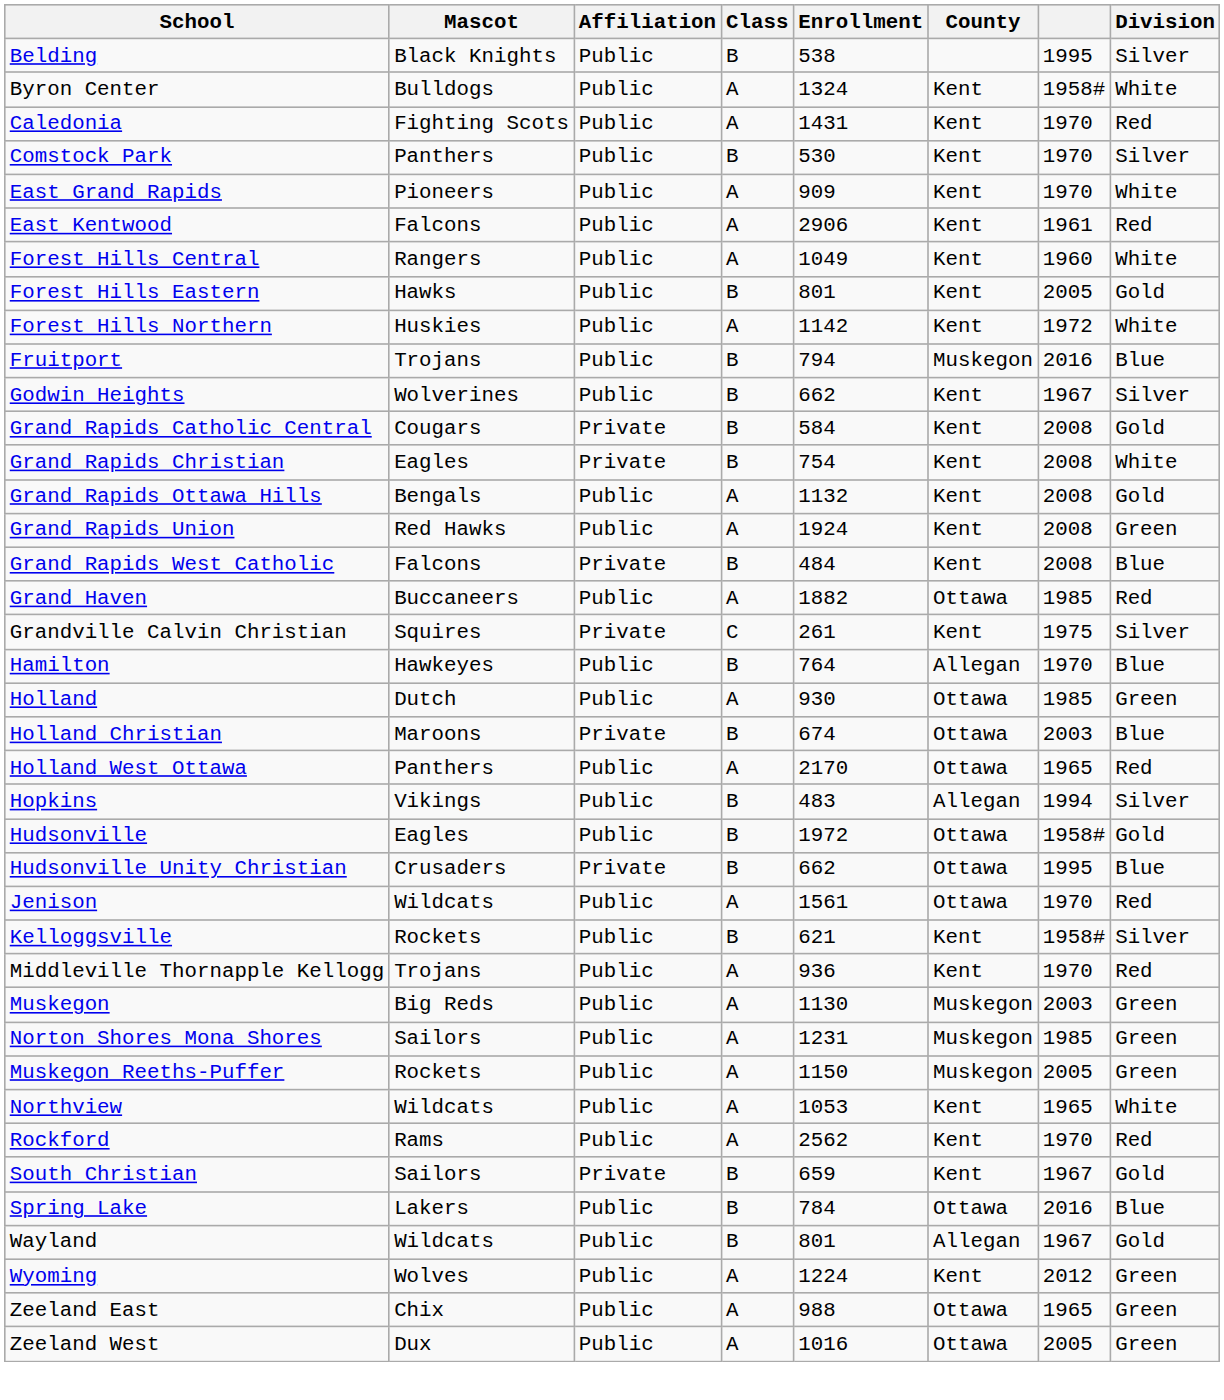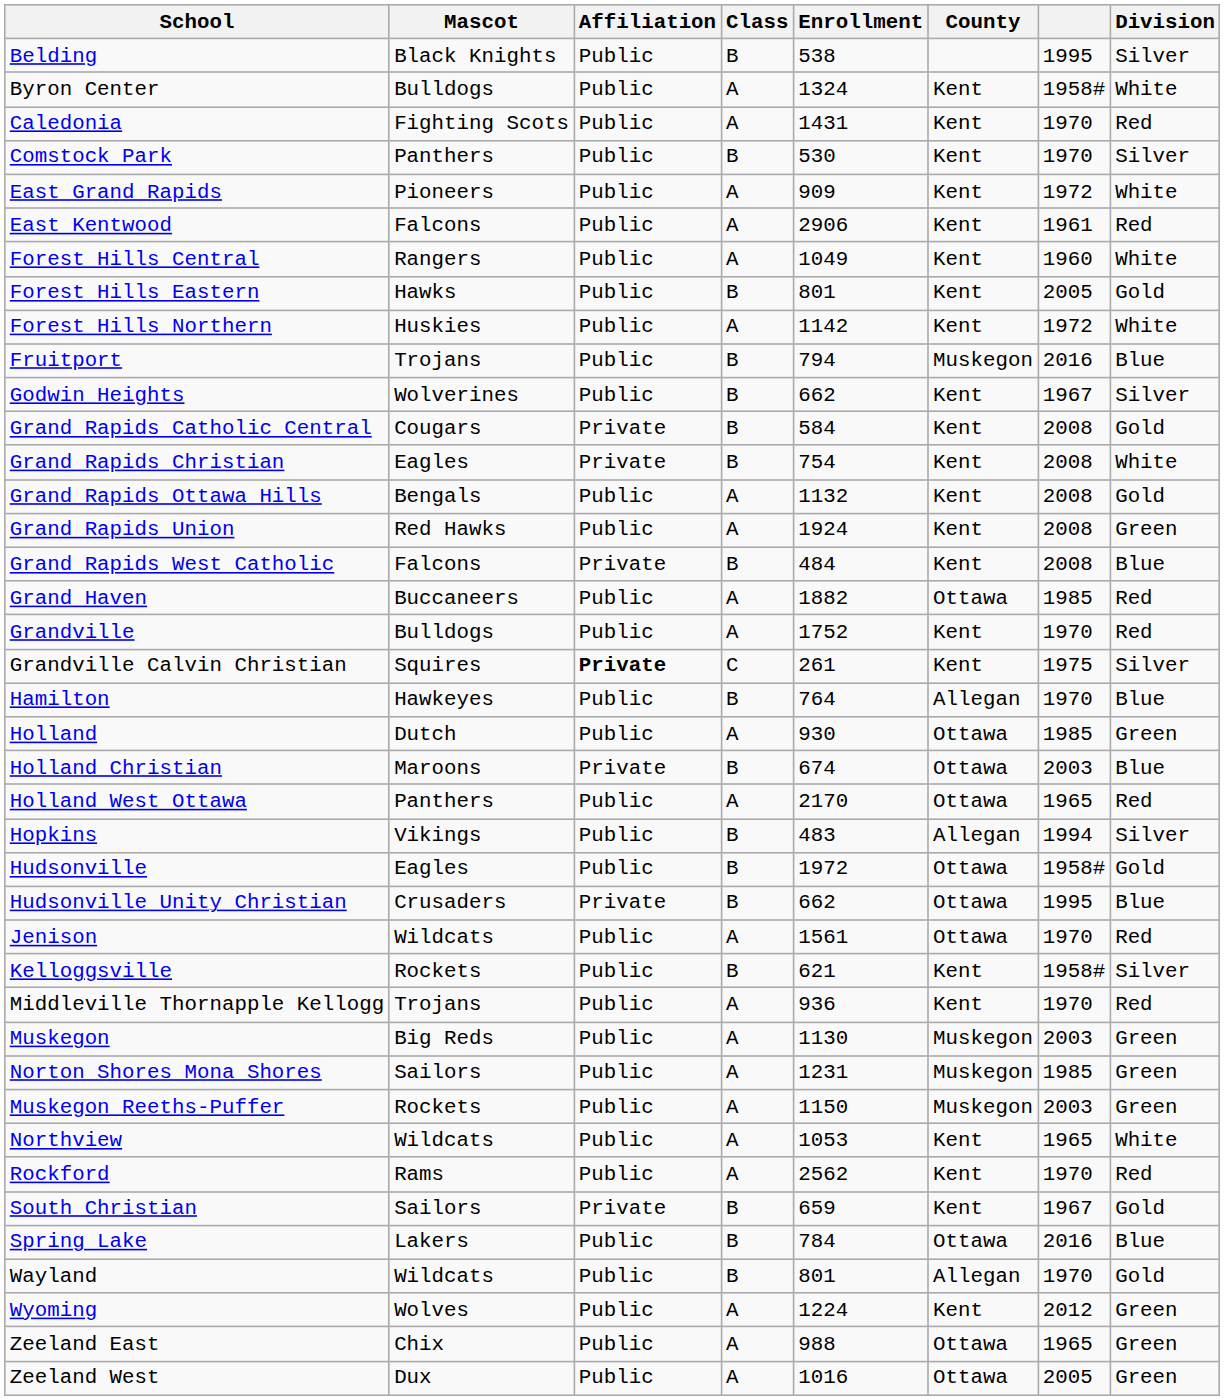 <table class="wikitable sortable sticky-header col4center col7center">
 <tr>
 <th scope="col">School</th>
 <th scope="col">Mascot</th>
 <th scope="col">Affiliation</th>
 <th scope="col">Class</th>
 <th scope="col">Enrollment</th>
 <th scope="col">County</th>
 <th scope="col"></th>
 <th scope="col">Division</th>
 </tr>
 <tr>
 <td><a href='#'>Belding</a></td>
 <td>Black Knights</td>
 <td>Public</td>
 <td>B</td>
 <td>538</td>
 <td></td>
 <td>1995</td>
 <td>Silver</td>
 </tr>
 <tr>
 <td>Byron Center</td>
 <td>Bulldogs</td>
 <td>Public</td>
 <td>A</td>
 <td>1324</td>
 <td>Kent</td>
 <td>1958#</td>
 <td>White</td>
 </tr>
 <tr>
 <td><a href='#'>Caledonia</a></td>
 <td>Fighting Scots</td>
 <td>Public</td>
 <td>A</td>
 <td>1431</td>
 <td>Kent</td>
 <td>1970</td>
 <td>Red</td>
 </tr>
 <tr>
 <td><a href='#'>Comstock Park</a></td>
 <td>Panthers</td>
 <td>Public</td>
 <td>B</td>
 <td>530</td>
 <td>Kent</td>
 <td>1970</td>
 <td>Silver</td>
 </tr>
 <tr>
 <td><a href='#'>East Grand Rapids</a></td>
 <td>Pioneers</td>
 <td>Public</td>
 <td>A</td>
 <td>909</td>
 <td>Kent</td>
-<td>1970</td>
+<td>1972</td>
 <td>White</td>
 </tr>
 <tr>
 <td><a href='#'>East Kentwood</a></td>
 <td>Falcons</td>
 <td>Public</td>
 <td>A</td>
 <td>2906</td>
 <td>Kent</td>
 <td>1961</td>
 <td>Red</td>
 </tr>
 <tr>
 <td><a href='#'>Forest Hills Central</a></td>
 <td>Rangers</td>
 <td>Public</td>
 <td>A</td>
 <td>1049</td>
 <td>Kent</td>
 <td>1960</td>
 <td>White</td>
 </tr>
 <tr>
 <td><a href='#'>Forest Hills Eastern</a></td>
 <td>Hawks</td>
 <td>Public</td>
 <td>B</td>
 <td>801</td>
 <td>Kent</td>
 <td>2005</td>
 <td>Gold</td>
 </tr>
 <tr>
 <td><a href='#'>Forest Hills Northern</a></td>
 <td>Huskies</td>
 <td>Public</td>
 <td>A</td>
 <td>1142</td>
 <td>Kent</td>
 <td>1972</td>
 <td>White</td>
 </tr>
 <tr>
 <td><a href='#'>Fruitport</a></td>
 <td>Trojans</td>
 <td>Public</td>
 <td>B</td>
 <td>794</td>
 <td>Muskegon</td>
 <td>2016</td>
 <td>Blue</td>
 </tr>
 <tr>
 <td><a href='#'>Godwin Heights</a></td>
 <td>Wolverines</td>
 <td>Public</td>
 <td>B</td>
 <td>662</td>
 <td>Kent</td>
 <td>1967</td>
 <td>Silver</td>
 </tr>
 <tr>
 <td><a href='#'>Grand Rapids Catholic Central</a></td>
 <td>Cougars</td>
 <td>Private</td>
 <td>B</td>
 <td>584</td>
 <td>Kent</td>
 <td>2008</td>
 <td>Gold</td>
 </tr>
 <tr>
 <td><a href='#'>Grand Rapids Christian</a></td>
 <td>Eagles</td>
 <td>Private</td>
 <td>B</td>
 <td>754</td>
 <td>Kent</td>
 <td>2008</td>
 <td>White</td>
 </tr>
 <tr>
 <td><a href='#'>Grand Rapids Ottawa Hills</a></td>
 <td>Bengals</td>
 <td>Public</td>
 <td>A</td>
 <td>1132</td>
 <td>Kent</td>
 <td>2008</td>
 <td>Gold</td>
 </tr>
 <tr>
 <td><a href='#'>Grand Rapids Union</a></td>
 <td>Red Hawks</td>
 <td>Public</td>
 <td>A</td>
 <td>1924</td>
 <td>Kent</td>
 <td>2008</td>
 <td>Green</td>
 </tr>
 <tr>
 <td><a href='#'>Grand Rapids West Catholic</a></td>
 <td>Falcons</td>
 <td>Private</td>
 <td>B</td>
 <td>484</td>
 <td>Kent</td>
 <td>2008</td>
 <td>Blue</td>
 </tr>
 <tr>
 <td><a href='#'>Grand Haven</a></td>
 <td>Buccaneers</td>
 <td>Public</td>
 <td>A</td>
 <td>1882</td>
 <td>Ottawa</td>
 <td>1985</td>
 <td>Red</td>
 </tr>
 <tr>
+<td><a href='#'>Grandville</a></td>
+<td>Bulldogs</td>
+<td>Public</td>
+<td>A</td>
+<td>1752</td>
+<td>Kent</td>
+<td>1970</td>
+<td>Red</td>
+</tr>
+<tr>
 <td>Grandville Calvin Christian</td>
 <td>Squires</td>
-<td>Private</td>
+<td><strong>Private</strong></td>
 <td>C</td>
 <td>261</td>
 <td>Kent</td>
 <td>1975</td>
 <td>Silver</td>
 </tr>
 <tr>
 <td><a href='#'>Hamilton</a></td>
 <td>Hawkeyes</td>
 <td>Public</td>
 <td>B</td>
 <td>764</td>
 <td>Allegan</td>
 <td>1970</td>
 <td>Blue</td>
 </tr>
 <tr>
 <td><a href='#'>Holland</a></td>
 <td>Dutch</td>
 <td>Public</td>
 <td>A</td>
 <td>930</td>
 <td>Ottawa</td>
 <td>1985</td>
 <td>Green</td>
 </tr>
 <tr>
 <td><a href='#'>Holland Christian</a></td>
 <td>Maroons</td>
 <td>Private</td>
 <td>B</td>
 <td>674</td>
 <td>Ottawa</td>
 <td>2003</td>
 <td>Blue</td>
 </tr>
 <tr>
 <td><a href='#'>Holland West Ottawa</a></td>
 <td>Panthers</td>
 <td>Public</td>
 <td>A</td>
 <td>2170</td>
 <td>Ottawa</td>
 <td>1965</td>
 <td>Red</td>
 </tr>
 <tr>
 <td><a href='#'>Hopkins</a></td>
 <td>Vikings</td>
 <td>Public</td>
 <td>B</td>
 <td>483</td>
 <td>Allegan</td>
 <td>1994</td>
 <td>Silver</td>
 </tr>
 <tr>
 <td><a href='#'>Hudsonville</a></td>
 <td>Eagles</td>
 <td>Public</td>
 <td>B</td>
 <td>1972</td>
 <td>Ottawa</td>
 <td>1958#</td>
 <td>Gold</td>
 </tr>
 <tr>
 <td><a href='#'>Hudsonville Unity Christian</a></td>
 <td>Crusaders</td>
 <td>Private</td>
 <td>B</td>
 <td>662</td>
 <td>Ottawa</td>
 <td>1995</td>
 <td>Blue</td>
 </tr>
 <tr>
 <td><a href='#'>Jenison</a></td>
 <td>Wildcats</td>
 <td>Public</td>
 <td>A</td>
 <td>1561</td>
 <td>Ottawa</td>
 <td>1970</td>
 <td>Red</td>
 </tr>
 <tr>
 <td><a href='#'>Kelloggsville</a></td>
 <td>Rockets</td>
 <td>Public</td>
 <td>B</td>
 <td>621</td>
 <td>Kent</td>
 <td>1958#</td>
 <td>Silver</td>
 </tr>
 <tr>
 <td>Middleville Thornapple Kellogg</td>
 <td>Trojans</td>
 <td>Public</td>
 <td>A</td>
 <td>936</td>
 <td>Kent</td>
 <td>1970</td>
 <td>Red</td>
 </tr>
 <tr>
 <td><a href='#'>Muskegon</a></td>
 <td>Big Reds</td>
 <td>Public</td>
 <td>A</td>
 <td>1130</td>
 <td>Muskegon</td>
 <td>2003</td>
 <td>Green</td>
 </tr>
 <tr>
 <td><a href='#'>Norton Shores Mona Shores</a></td>
 <td>Sailors</td>
 <td>Public</td>
 <td>A</td>
 <td>1231</td>
 <td>Muskegon</td>
 <td>1985</td>
 <td>Green</td>
 </tr>
 <tr>
 <td><a href='#'>Muskegon Reeths-Puffer</a></td>
 <td>Rockets</td>
 <td>Public</td>
 <td>A</td>
 <td>1150</td>
 <td>Muskegon</td>
-<td>2005</td>
+<td>2003</td>
 <td>Green</td>
 </tr>
 <tr>
 <td><a href='#'>Northview</a></td>
 <td>Wildcats</td>
 <td>Public</td>
 <td>A</td>
 <td>1053</td>
 <td>Kent</td>
 <td>1965</td>
 <td>White</td>
 </tr>
 <tr>
 <td><a href='#'>Rockford</a></td>
 <td>Rams</td>
 <td>Public</td>
 <td>A</td>
 <td>2562</td>
 <td>Kent</td>
 <td>1970</td>
 <td>Red</td>
 </tr>
 <tr>
 <td><a href='#'>South Christian</a></td>
 <td>Sailors</td>
 <td>Private</td>
 <td>B</td>
 <td>659</td>
 <td>Kent</td>
 <td>1967</td>
 <td>Gold</td>
 </tr>
 <tr>
 <td><a href='#'>Spring Lake</a></td>
 <td>Lakers</td>
 <td>Public</td>
 <td>B</td>
 <td>784</td>
 <td>Ottawa</td>
 <td>2016</td>
 <td>Blue</td>
 </tr>
 <tr>
 <td>Wayland</td>
 <td>Wildcats</td>
 <td>Public</td>
 <td>B</td>
 <td>801</td>
 <td>Allegan</td>
-<td>1967</td>
+<td>1970</td>
 <td>Gold</td>
 </tr>
 <tr>
 <td><a href='#'>Wyoming</a></td>
 <td>Wolves</td>
 <td>Public</td>
 <td>A</td>
 <td>1224</td>
 <td>Kent</td>
 <td>2012</td>
 <td>Green</td>
 </tr>
 <tr>
 <td>Zeeland East</td>
 <td>Chix</td>
 <td>Public</td>
 <td>A</td>
 <td>988</td>
 <td>Ottawa</td>
 <td>1965</td>
 <td>Green</td>
 </tr>
 <tr>
 <td>Zeeland West</td>
 <td>Dux</td>
 <td>Public</td>
 <td>A</td>
 <td>1016</td>
 <td>Ottawa</td>
 <td>2005</td>
 <td>Green</td>
 </tr>
 </table>
